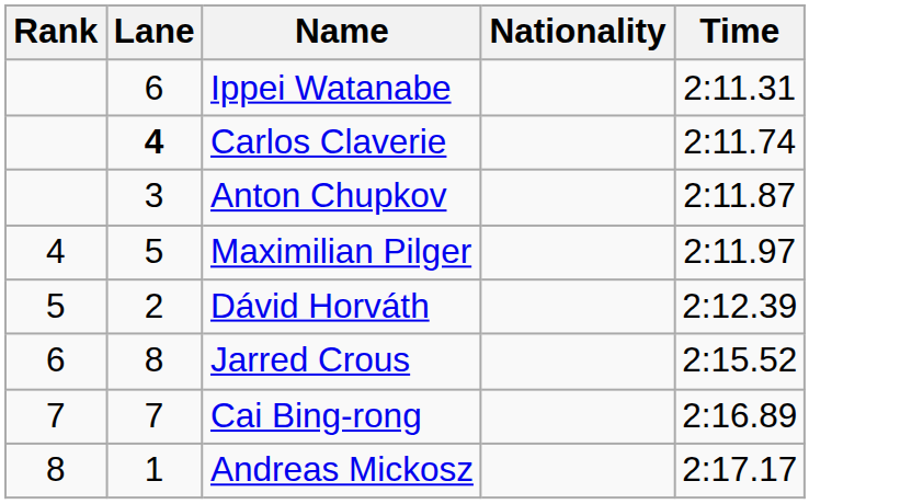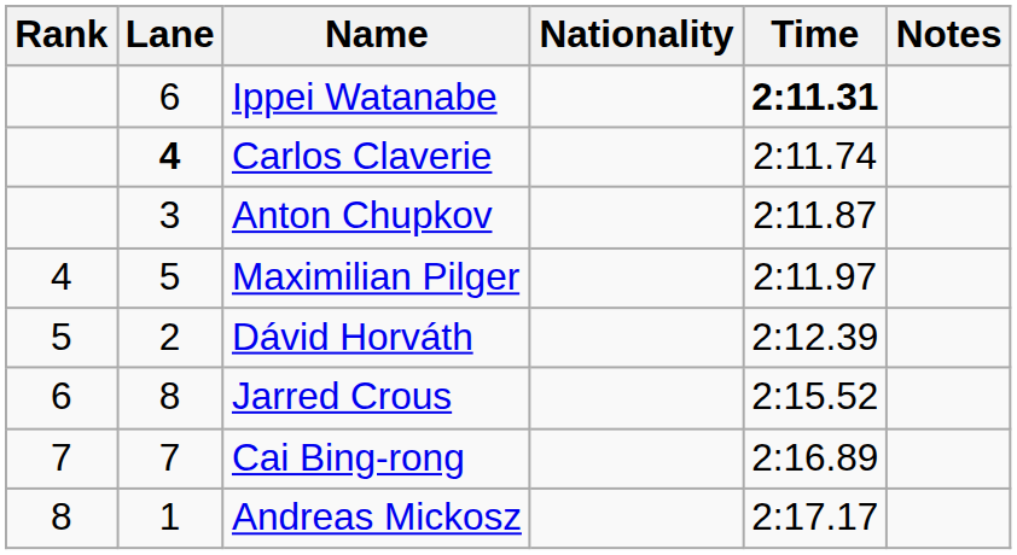 <table class="wikitable sortable" style="text-align:center">
 <tr>
 <th>Rank</th>
 <th>Lane</th>
 <th>Name</th>
 <th>Nationality</th>
 <th>Time</th>
+<th>Notes</th>
 </tr>
 <tr>
 <td></td>
 <td>6</td>
 <td align=left><a href='#'>Ippei Watanabe</a></td>
 <td align=left></td>
-<td>2:11.31</td>
+<td><strong>2:11.31</strong></td>
+<td></td>
 </tr>
 <tr>
 <td></td>
 <td><strong>4</strong></td>
 <td align=left><a href='#'>Carlos Claverie</a></td>
 <td align=left></td>
 <td>2:11.74</td>
+<td></td>
 </tr>
 <tr>
 <td></td>
 <td>3</td>
 <td align=left><a href='#'>Anton Chupkov</a></td>
 <td align=left></td>
 <td>2:11.87</td>
+<td></td>
 </tr>
 <tr>
 <td>4</td>
 <td>5</td>
 <td align=left><a href='#'>Maximilian Pilger</a></td>
 <td align=left></td>
 <td>2:11.97</td>
+<td></td>
 </tr>
 <tr>
 <td>5</td>
 <td>2</td>
 <td align=left><a href='#'>Dávid Horváth</a></td>
 <td align=left></td>
 <td>2:12.39</td>
+<td></td>
 </tr>
 <tr>
 <td>6</td>
 <td>8</td>
 <td align=left><a href='#'>Jarred Crous</a></td>
 <td align=left></td>
 <td>2:15.52</td>
+<td></td>
 </tr>
 <tr>
 <td>7</td>
 <td>7</td>
 <td align=left><a href='#'>Cai Bing-rong</a></td>
 <td align=left></td>
 <td>2:16.89</td>
+<td></td>
 </tr>
 <tr>
 <td>8</td>
 <td>1</td>
 <td align=left><a href='#'>Andreas Mickosz</a></td>
 <td align=left></td>
 <td>2:17.17</td>
+<td></td>
 </tr>
 </table>
